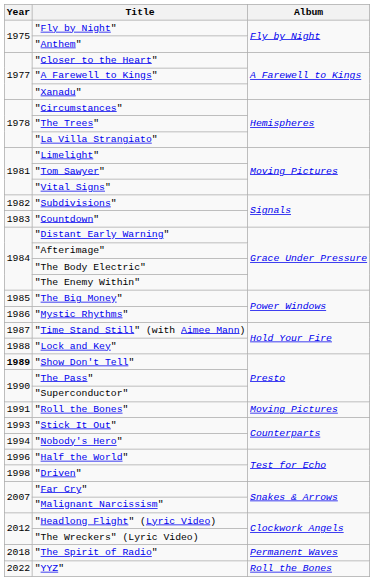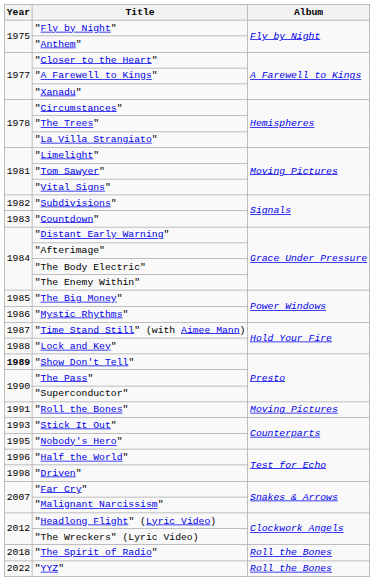 <table class="wikitable">
 <tr>
 <th>Year</th>
 <th>Title</th>
 <th>Album</th>
 </tr>
 <tr>
 <td rowspan="2">1975</td>
 <td>"<a href='#'>Fly by Night</a>"</td>
 <td rowspan="2"><em><a href='#'>Fly by Night</a></em></td>
 </tr>
 <tr>
 <td>"<a href='#'>Anthem</a>"</td>
 </tr>
 <tr>
 <td rowspan="3">1977</td>
 <td>"<a href='#'>Closer to the Heart</a>"</td>
 <td rowspan="3"><em><a href='#'>A Farewell to Kings</a></em></td>
 </tr>
 <tr>
 <td>"<a href='#'>A Farewell to Kings</a>"</td>
 </tr>
 <tr>
 <td>"<a href='#'>Xanadu</a>"</td>
 </tr>
 <tr>
 <td rowspan="3">1978</td>
 <td>"<a href='#'>Circumstances</a>"</td>
 <td rowspan="3"><em><a href='#'>Hemispheres</a></em></td>
 </tr>
 <tr>
 <td>"<a href='#'>The Trees</a>"</td>
 </tr>
 <tr>
 <td>"<a href='#'>La Villa Strangiato</a>"</td>
 </tr>
 <tr>
 <td rowspan="3">1981</td>
 <td>"<a href='#'>Limelight</a>"</td>
 <td rowspan="3"><em><a href='#'>Moving Pictures</a></em></td>
 </tr>
 <tr>
 <td>"<a href='#'>Tom Sawyer</a>"</td>
 </tr>
 <tr>
 <td>"<a href='#'>Vital Signs</a>"</td>
 </tr>
 <tr>
 <td>1982</td>
 <td>"<a href='#'>Subdivisions</a>"</td>
 <td rowspan="2"><em><a href='#'>Signals</a></em></td>
 </tr>
 <tr>
 <td>1983</td>
 <td>"<a href='#'>Countdown</a>"</td>
 </tr>
 <tr>
 <td rowspan="4">1984</td>
 <td>"<a href='#'>Distant Early Warning</a>"</td>
 <td rowspan="4"><em><a href='#'>Grace Under Pressure</a></em></td>
 </tr>
 <tr>
 <td>"Afterimage"</td>
 </tr>
 <tr>
 <td>"The Body Electric"</td>
 </tr>
 <tr>
 <td>"The Enemy Within"</td>
 </tr>
 <tr>
 <td>1985</td>
 <td>"<a href='#'>The Big Money</a>"</td>
 <td rowspan="2"><em><a href='#'>Power Windows</a></em></td>
 </tr>
 <tr>
 <td>1986</td>
 <td>"<a href='#'>Mystic Rhythms</a>"</td>
 </tr>
 <tr>
 <td>1987</td>
 <td>"<a href='#'>Time Stand Still</a>" (with <a href='#'>Aimee Mann</a>)</td>
 <td rowspan="2"><em><a href='#'>Hold Your Fire</a></em></td>
 </tr>
 <tr>
 <td>1988</td>
 <td>"<a href='#'>Lock and Key</a>"</td>
 </tr>
 <tr>
 <td><strong>1989</strong></td>
 <td>"<a href='#'>Show Don't Tell</a>"</td>
 <td rowspan="3"><em><a href='#'>Presto</a></em></td>
 </tr>
 <tr>
 <td rowspan="2">1990</td>
 <td>"<a href='#'>The Pass</a>"</td>
 </tr>
 <tr>
 <td>"Superconductor"</td>
 </tr>
 <tr>
 <td>1991</td>
 <td>"<a href='#'>Roll the Bones</a>"</td>
 <td><em><a href='#'>Moving Pictures</a></em></td>
 </tr>
 <tr>
 <td>1993</td>
 <td>"<a href='#'>Stick It Out</a>"</td>
 <td rowspan="2"><em><a href='#'>Counterparts</a></em></td>
 </tr>
 <tr>
-<td>1994</td>
+<td>1995</td>
 <td>"<a href='#'>Nobody's Hero</a>"</td>
 </tr>
 <tr>
 <td>1996</td>
 <td>"<a href='#'>Half the World</a>"</td>
 <td rowspan="2"><em><a href='#'>Test for Echo</a></em></td>
 </tr>
 <tr>
 <td>1998</td>
 <td>"<a href='#'>Driven</a>"</td>
 </tr>
 <tr>
 <td rowspan="2">2007</td>
 <td>"<a href='#'>Far Cry</a>"</td>
 <td rowspan="2"><em><a href='#'>Snakes & Arrows</a></em></td>
 </tr>
 <tr>
 <td>"<a href='#'>Malignant Narcissism</a>"</td>
 </tr>
 <tr>
 <td rowspan="2">2012</td>
 <td>"<a href='#'>Headlong Flight</a>" (<a href='#'>Lyric Video</a>)</td>
 <td rowspan="2"><em><a href='#'>Clockwork Angels</a></em></td>
 </tr>
 <tr>
 <td>"The Wreckers" (Lyric Video)</td>
 </tr>
 <tr>
 <td>2018</td>
 <td>"<a href='#'>The Spirit of Radio</a>"</td>
-<td><em><a href='#'>Permanent Waves</a></em></td>
+<td><em><a href='#'>Roll the Bones</a></em></td>
 </tr>
 <tr>
 <td>2022</td>
 <td>"<a href='#'>YYZ</a>"</td>
 <td><em><a href='#'>Roll the Bones</a></em></td>
 </tr>
 </table>
